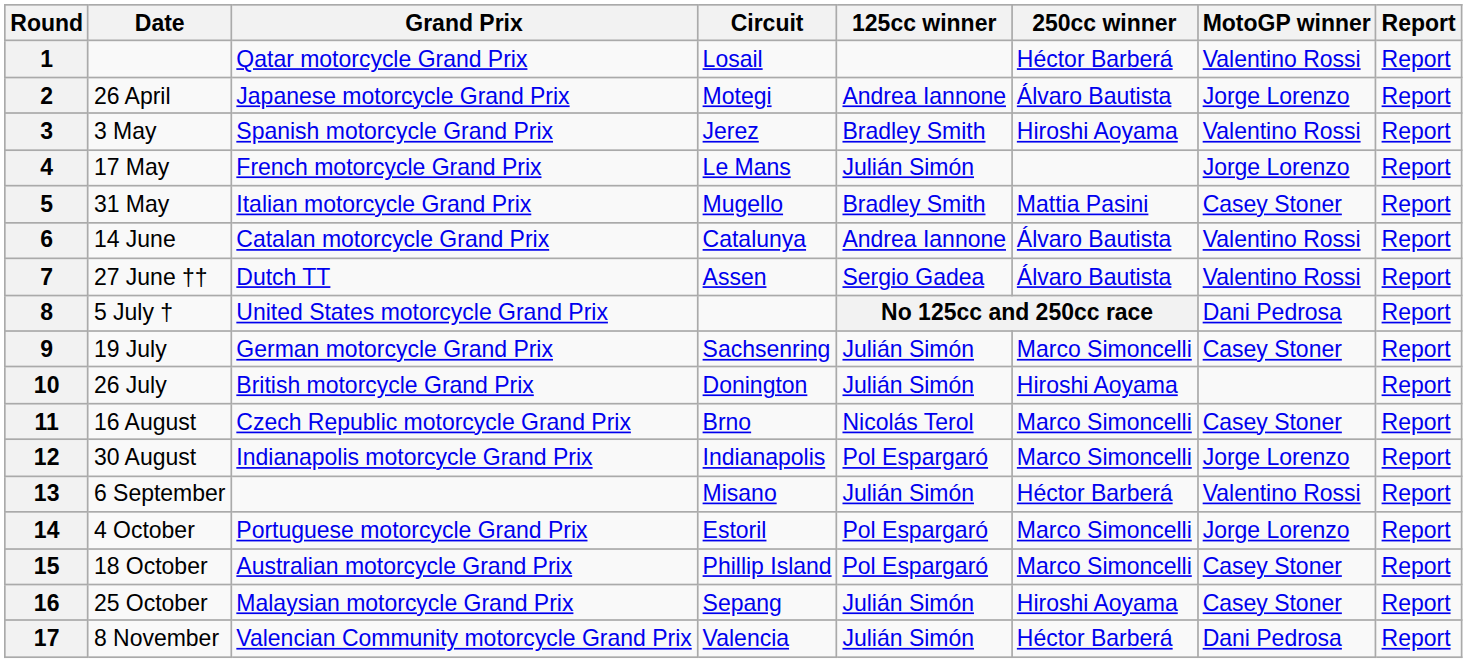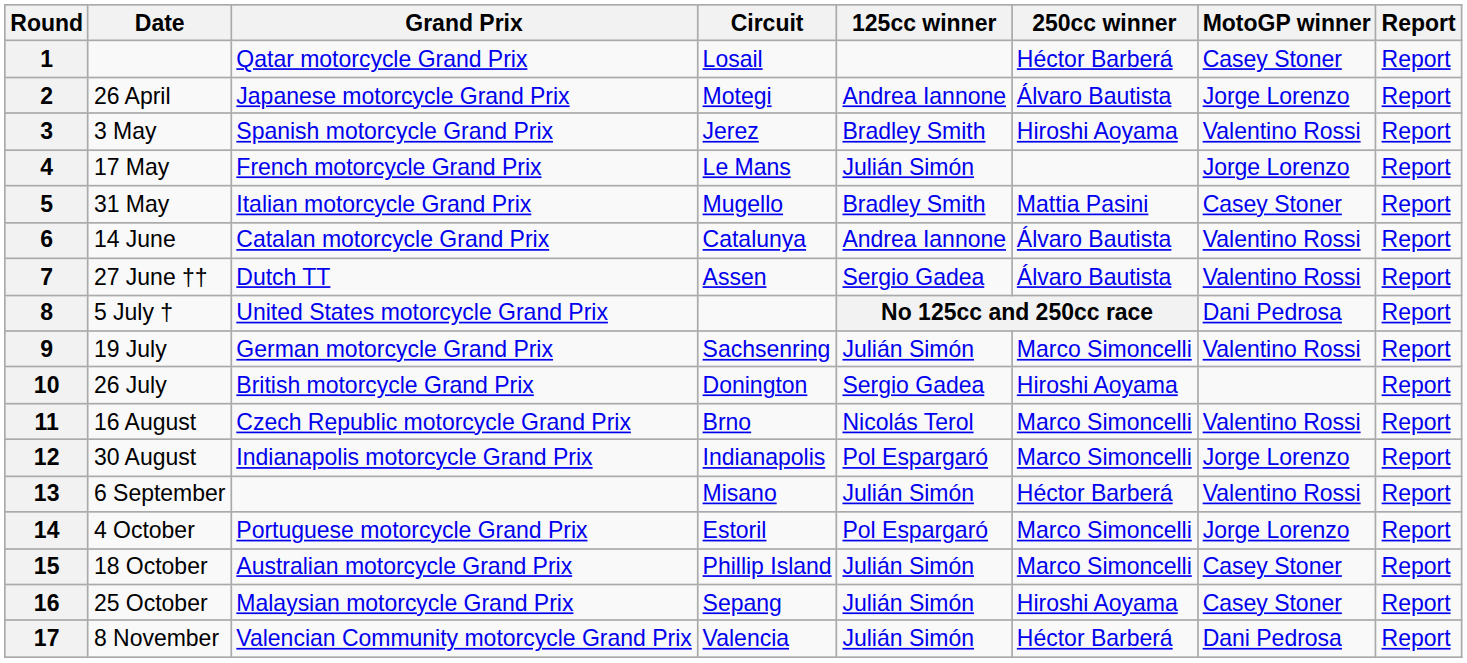 <table class="wikitable" style="font-size: 85%">
 <tr>
 <th>Round</th>
 <th>Date</th>
 <th>Grand Prix</th>
 <th>Circuit</th>
 <th>125cc winner</th>
 <th>250cc winner</th>
 <th>MotoGP winner</th>
 <th>Report</th>
 </tr>
 <tr>
 <th>1</th>
 <td></td>
 <td> <a href='#'>Qatar motorcycle Grand Prix</a></td>
 <td><a href='#'>Losail</a></td>
 <td></td>
 <td> <a href='#'>Héctor Barberá</a></td>
-<td> <a href='#'>Valentino Rossi</a></td>
+<td> <a href='#'>Casey Stoner</a></td>
 <td><a href='#'>Report</a></td>
 </tr>
 <tr>
 <th>2</th>
 <td>26 April</td>
 <td> <a href='#'>Japanese motorcycle Grand Prix</a></td>
 <td><a href='#'>Motegi</a></td>
 <td> <a href='#'>Andrea Iannone</a></td>
 <td> <a href='#'>Álvaro Bautista</a></td>
 <td> <a href='#'>Jorge Lorenzo</a></td>
 <td><a href='#'>Report</a></td>
 </tr>
 <tr>
 <th>3</th>
 <td>3 May</td>
 <td> <a href='#'>Spanish motorcycle Grand Prix</a></td>
 <td><a href='#'>Jerez</a></td>
 <td> <a href='#'>Bradley Smith</a></td>
 <td> <a href='#'>Hiroshi Aoyama</a></td>
 <td> <a href='#'>Valentino Rossi</a></td>
 <td><a href='#'>Report</a></td>
 </tr>
 <tr>
 <th>4</th>
 <td>17 May</td>
 <td> <a href='#'>French motorcycle Grand Prix</a></td>
 <td><a href='#'>Le Mans</a></td>
 <td> <a href='#'>Julián Simón</a></td>
 <td></td>
 <td> <a href='#'>Jorge Lorenzo</a></td>
 <td><a href='#'>Report</a></td>
 </tr>
 <tr>
 <th>5</th>
 <td>31 May</td>
 <td> <a href='#'>Italian motorcycle Grand Prix</a></td>
 <td><a href='#'>Mugello</a></td>
 <td> <a href='#'>Bradley Smith</a></td>
 <td> <a href='#'>Mattia Pasini</a></td>
 <td> <a href='#'>Casey Stoner</a></td>
 <td><a href='#'>Report</a></td>
 </tr>
 <tr>
 <th>6</th>
 <td>14 June<br></td>
 <td> <a href='#'>Catalan motorcycle Grand Prix</a></td>
 <td><a href='#'>Catalunya</a></td>
 <td> <a href='#'>Andrea Iannone</a></td>
 <td> <a href='#'>Álvaro Bautista</a></td>
 <td> <a href='#'>Valentino Rossi</a></td>
 <td><a href='#'>Report</a></td>
 </tr>
 <tr>
 <th>7</th>
 <td>27 June ††</td>
 <td> <a href='#'>Dutch TT</a></td>
 <td><a href='#'>Assen</a></td>
 <td> <a href='#'>Sergio Gadea</a></td>
 <td> <a href='#'>Álvaro Bautista</a></td>
 <td> <a href='#'>Valentino Rossi</a></td>
 <td><a href='#'>Report</a></td>
 </tr>
 <tr>
 <th>8</th>
 <td>5 July †</td>
 <td> <a href='#'>United States motorcycle Grand Prix</a></td>
 <td></td>
 <th colspan="2"><strong>No 125cc and 250cc race</strong></th>
 <td> <a href='#'>Dani Pedrosa</a></td>
 <td><a href='#'>Report</a></td>
 </tr>
 <tr>
 <th>9</th>
 <td>19 July</td>
 <td> <a href='#'>German motorcycle Grand Prix</a></td>
 <td><a href='#'>Sachsenring</a></td>
 <td> <a href='#'>Julián Simón</a></td>
 <td> <a href='#'>Marco Simoncelli</a></td>
-<td> <a href='#'>Casey Stoner</a></td>
+<td> <a href='#'>Valentino Rossi</a></td>
 <td><a href='#'>Report</a></td>
 </tr>
 <tr>
 <th>10</th>
 <td>26 July</td>
 <td> <a href='#'>British motorcycle Grand Prix</a></td>
 <td><a href='#'>Donington</a></td>
-<td> <a href='#'>Julián Simón</a></td>
+<td> <a href='#'>Sergio Gadea</a></td>
 <td> <a href='#'>Hiroshi Aoyama</a></td>
 <td></td>
 <td><a href='#'>Report</a></td>
 </tr>
 <tr>
 <th>11</th>
 <td>16 August</td>
 <td> <a href='#'>Czech Republic motorcycle Grand Prix</a></td>
 <td><a href='#'>Brno</a></td>
 <td> <a href='#'>Nicolás Terol</a></td>
 <td> <a href='#'>Marco Simoncelli</a></td>
-<td> <a href='#'>Casey Stoner</a></td>
+<td> <a href='#'>Valentino Rossi</a></td>
 <td><a href='#'>Report</a></td>
 </tr>
 <tr>
 <th>12</th>
 <td>30 August<br></td>
 <td> <a href='#'>Indianapolis motorcycle Grand Prix</a></td>
 <td><a href='#'>Indianapolis</a></td>
 <td> <a href='#'>Pol Espargaró</a></td>
 <td> <a href='#'>Marco Simoncelli</a></td>
 <td> <a href='#'>Jorge Lorenzo</a></td>
 <td><a href='#'>Report</a></td>
 </tr>
 <tr>
 <th>13</th>
 <td>6 September</td>
 <td></td>
 <td><a href='#'>Misano</a></td>
 <td> <a href='#'>Julián Simón</a></td>
 <td> <a href='#'>Héctor Barberá</a></td>
 <td> <a href='#'>Valentino Rossi</a></td>
 <td><a href='#'>Report</a></td>
 </tr>
 <tr>
 <th>14</th>
 <td>4 October</td>
 <td> <a href='#'>Portuguese motorcycle Grand Prix</a></td>
 <td><a href='#'>Estoril</a></td>
 <td> <a href='#'>Pol Espargaró</a></td>
 <td> <a href='#'>Marco Simoncelli</a></td>
 <td> <a href='#'>Jorge Lorenzo</a></td>
 <td><a href='#'>Report</a></td>
 </tr>
 <tr>
 <th>15</th>
 <td>18 October</td>
 <td> <a href='#'>Australian motorcycle Grand Prix</a></td>
 <td><a href='#'>Phillip Island</a></td>
-<td> <a href='#'>Pol Espargaró</a></td>
+<td> <a href='#'>Julián Simón</a></td>
 <td> <a href='#'>Marco Simoncelli</a></td>
 <td> <a href='#'>Casey Stoner</a></td>
 <td><a href='#'>Report</a></td>
 </tr>
 <tr>
 <th>16</th>
 <td>25 October</td>
 <td> <a href='#'>Malaysian motorcycle Grand Prix</a></td>
 <td><a href='#'>Sepang</a></td>
 <td> <a href='#'>Julián Simón</a></td>
 <td> <a href='#'>Hiroshi Aoyama</a></td>
 <td> <a href='#'>Casey Stoner</a></td>
 <td><a href='#'>Report</a></td>
 </tr>
 <tr>
 <th>17</th>
 <td>8 November<br></td>
 <td> <a href='#'>Valencian Community motorcycle Grand Prix</a></td>
 <td><a href='#'>Valencia</a></td>
 <td> <a href='#'>Julián Simón</a></td>
 <td> <a href='#'>Héctor Barberá</a></td>
 <td> <a href='#'>Dani Pedrosa</a></td>
 <td><a href='#'>Report</a></td>
 </tr>
 </table>
